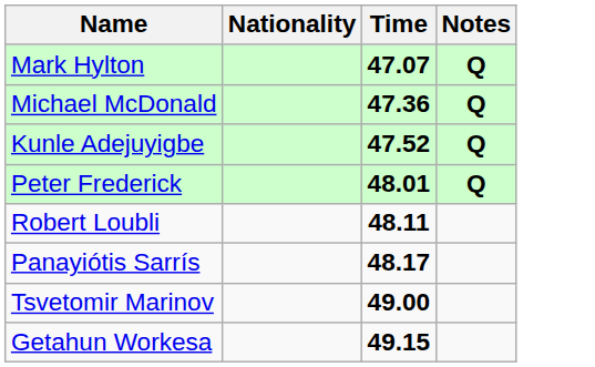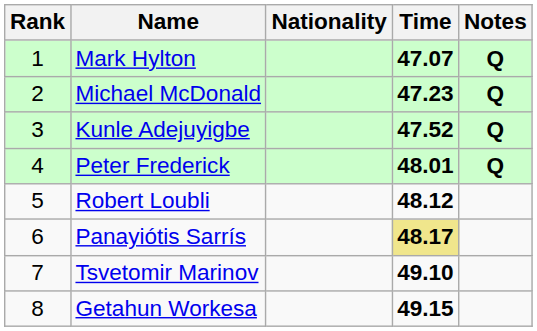 <table class="wikitable sortable" style="text-align:center">
 <tr>
+<th>Rank</th>
 <th>Name</th>
 <th>Nationality</th>
 <th>Time</th>
 <th>Notes</th>
 </tr>
 <tr bgcolor=ccffcc>
+<td>1</td>
 <td align=left><a href='#'>Mark Hylton</a></td>
 <td align=left></td>
 <td><strong>47.07</strong></td>
 <td><strong>Q</strong></td>
 </tr>
 <tr bgcolor=ccffcc>
+<td>2</td>
 <td align=left><a href='#'>Michael McDonald</a></td>
 <td align=left></td>
-<td><strong>47.36</strong></td>
+<td><strong>47.23</strong></td>
 <td><strong>Q</strong></td>
 </tr>
 <tr bgcolor=ccffcc>
+<td>3</td>
 <td align=left><a href='#'>Kunle Adejuyigbe</a></td>
 <td align=left></td>
 <td><strong>47.52</strong></td>
 <td><strong>Q</strong></td>
 </tr>
 <tr bgcolor=ccffcc>
+<td>4</td>
 <td align=left><a href='#'>Peter Frederick</a></td>
 <td align=left></td>
 <td><strong>48.01</strong></td>
 <td><strong>Q</strong></td>
 </tr>
 <tr>
+<td>5</td>
 <td align=left><a href='#'>Robert Loubli</a></td>
 <td align=left></td>
-<td><strong>48.11</strong></td>
+<td><strong>48.12</strong></td>
 <td></td>
 </tr>
 <tr>
+<td>6</td>
 <td align=left><a href='#'>Panayiótis Sarrís</a></td>
 <td align=left></td>
-<td><strong>48.17</strong></td>
+<td style="background: khaki;"><strong>48.17</strong></td>
 <td></td>
 </tr>
 <tr>
+<td>7</td>
 <td align=left><a href='#'>Tsvetomir Marinov</a></td>
 <td align=left></td>
-<td><strong>49.00</strong></td>
+<td><strong>49.10</strong></td>
 <td></td>
 </tr>
 <tr>
+<td>8</td>
 <td align=left><a href='#'>Getahun Workesa</a></td>
 <td align=left></td>
 <td><strong>49.15</strong></td>
 <td></td>
 </tr>
 </table>
